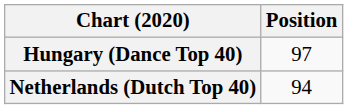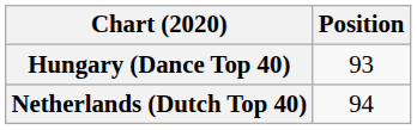 <table class="wikitable sortable plainrowheaders" style="text-align:center">
 <tr>
 <th scope="col">Chart (2020)</th>
 <th scope="col">Position</th>
 </tr>
 <tr>
 <th scope="row">Hungary (Dance Top 40)</th>
-<td>97</td>
+<td>93</td>
 </tr>
 <tr>
 <th scope="row">Netherlands (Dutch Top 40)</th>
 <td>94</td>
 </tr>
 </table>
